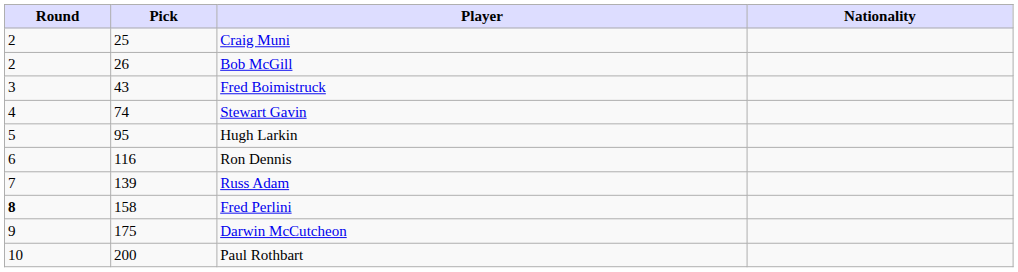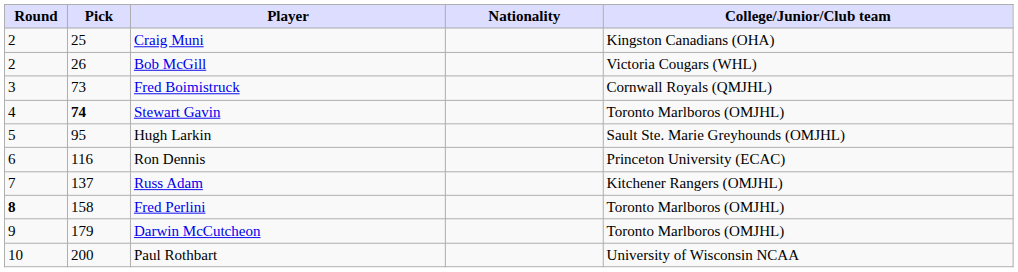 <table class="wikitable">
 <tr>
 <th style="background:#ddf; width:5%;">Round</th>
 <th style="background:#ddf; width:5%;">Pick</th>
 <th style="background:#ddf; width:25%;">Player</th>
 <th style="background:#ddf; width:12.5%;">Nationality</th>
+<th style="background:#ddf; width:32.5%;">College/Junior/Club team</th>
 </tr>
 <tr>
 <td>2</td>
 <td>25</td>
 <td><a href='#'>Craig Muni</a></td>
 <td></td>
+<td>Kingston Canadians (OHA)</td>
 </tr>
 <tr>
 <td>2</td>
 <td>26</td>
 <td><a href='#'>Bob McGill</a></td>
 <td></td>
+<td>Victoria Cougars (WHL)</td>
 </tr>
 <tr>
 <td>3</td>
-<td>43</td>
+<td>73</td>
 <td><a href='#'>Fred Boimistruck</a></td>
 <td></td>
+<td>Cornwall Royals (QMJHL)</td>
 </tr>
 <tr>
 <td>4</td>
-<td>74</td>
+<td><strong>74</strong></td>
 <td><a href='#'>Stewart Gavin</a></td>
 <td></td>
+<td>Toronto Marlboros (OMJHL)</td>
 </tr>
 <tr>
 <td>5</td>
 <td>95</td>
 <td>Hugh Larkin</td>
 <td></td>
+<td>Sault Ste. Marie Greyhounds (OMJHL)</td>
 </tr>
 <tr>
 <td>6</td>
 <td>116</td>
 <td>Ron Dennis</td>
 <td></td>
+<td>Princeton University (ECAC)</td>
 </tr>
 <tr>
 <td>7</td>
-<td>139</td>
+<td>137</td>
 <td><a href='#'>Russ Adam</a></td>
 <td></td>
+<td>Kitchener Rangers (OMJHL)</td>
 </tr>
 <tr>
 <td><strong>8</strong></td>
 <td>158</td>
 <td><a href='#'>Fred Perlini</a></td>
 <td></td>
+<td>Toronto Marlboros (OMJHL)</td>
 </tr>
 <tr>
 <td>9</td>
-<td>175</td>
+<td>179</td>
 <td><a href='#'>Darwin McCutcheon</a></td>
 <td></td>
+<td>Toronto Marlboros (OMJHL)</td>
 </tr>
 <tr>
 <td>10</td>
 <td>200</td>
 <td [>Paul Rothbart</td>
 <td></td>
+<td>University of Wisconsin NCAA</td>
 </tr>
 </table>
